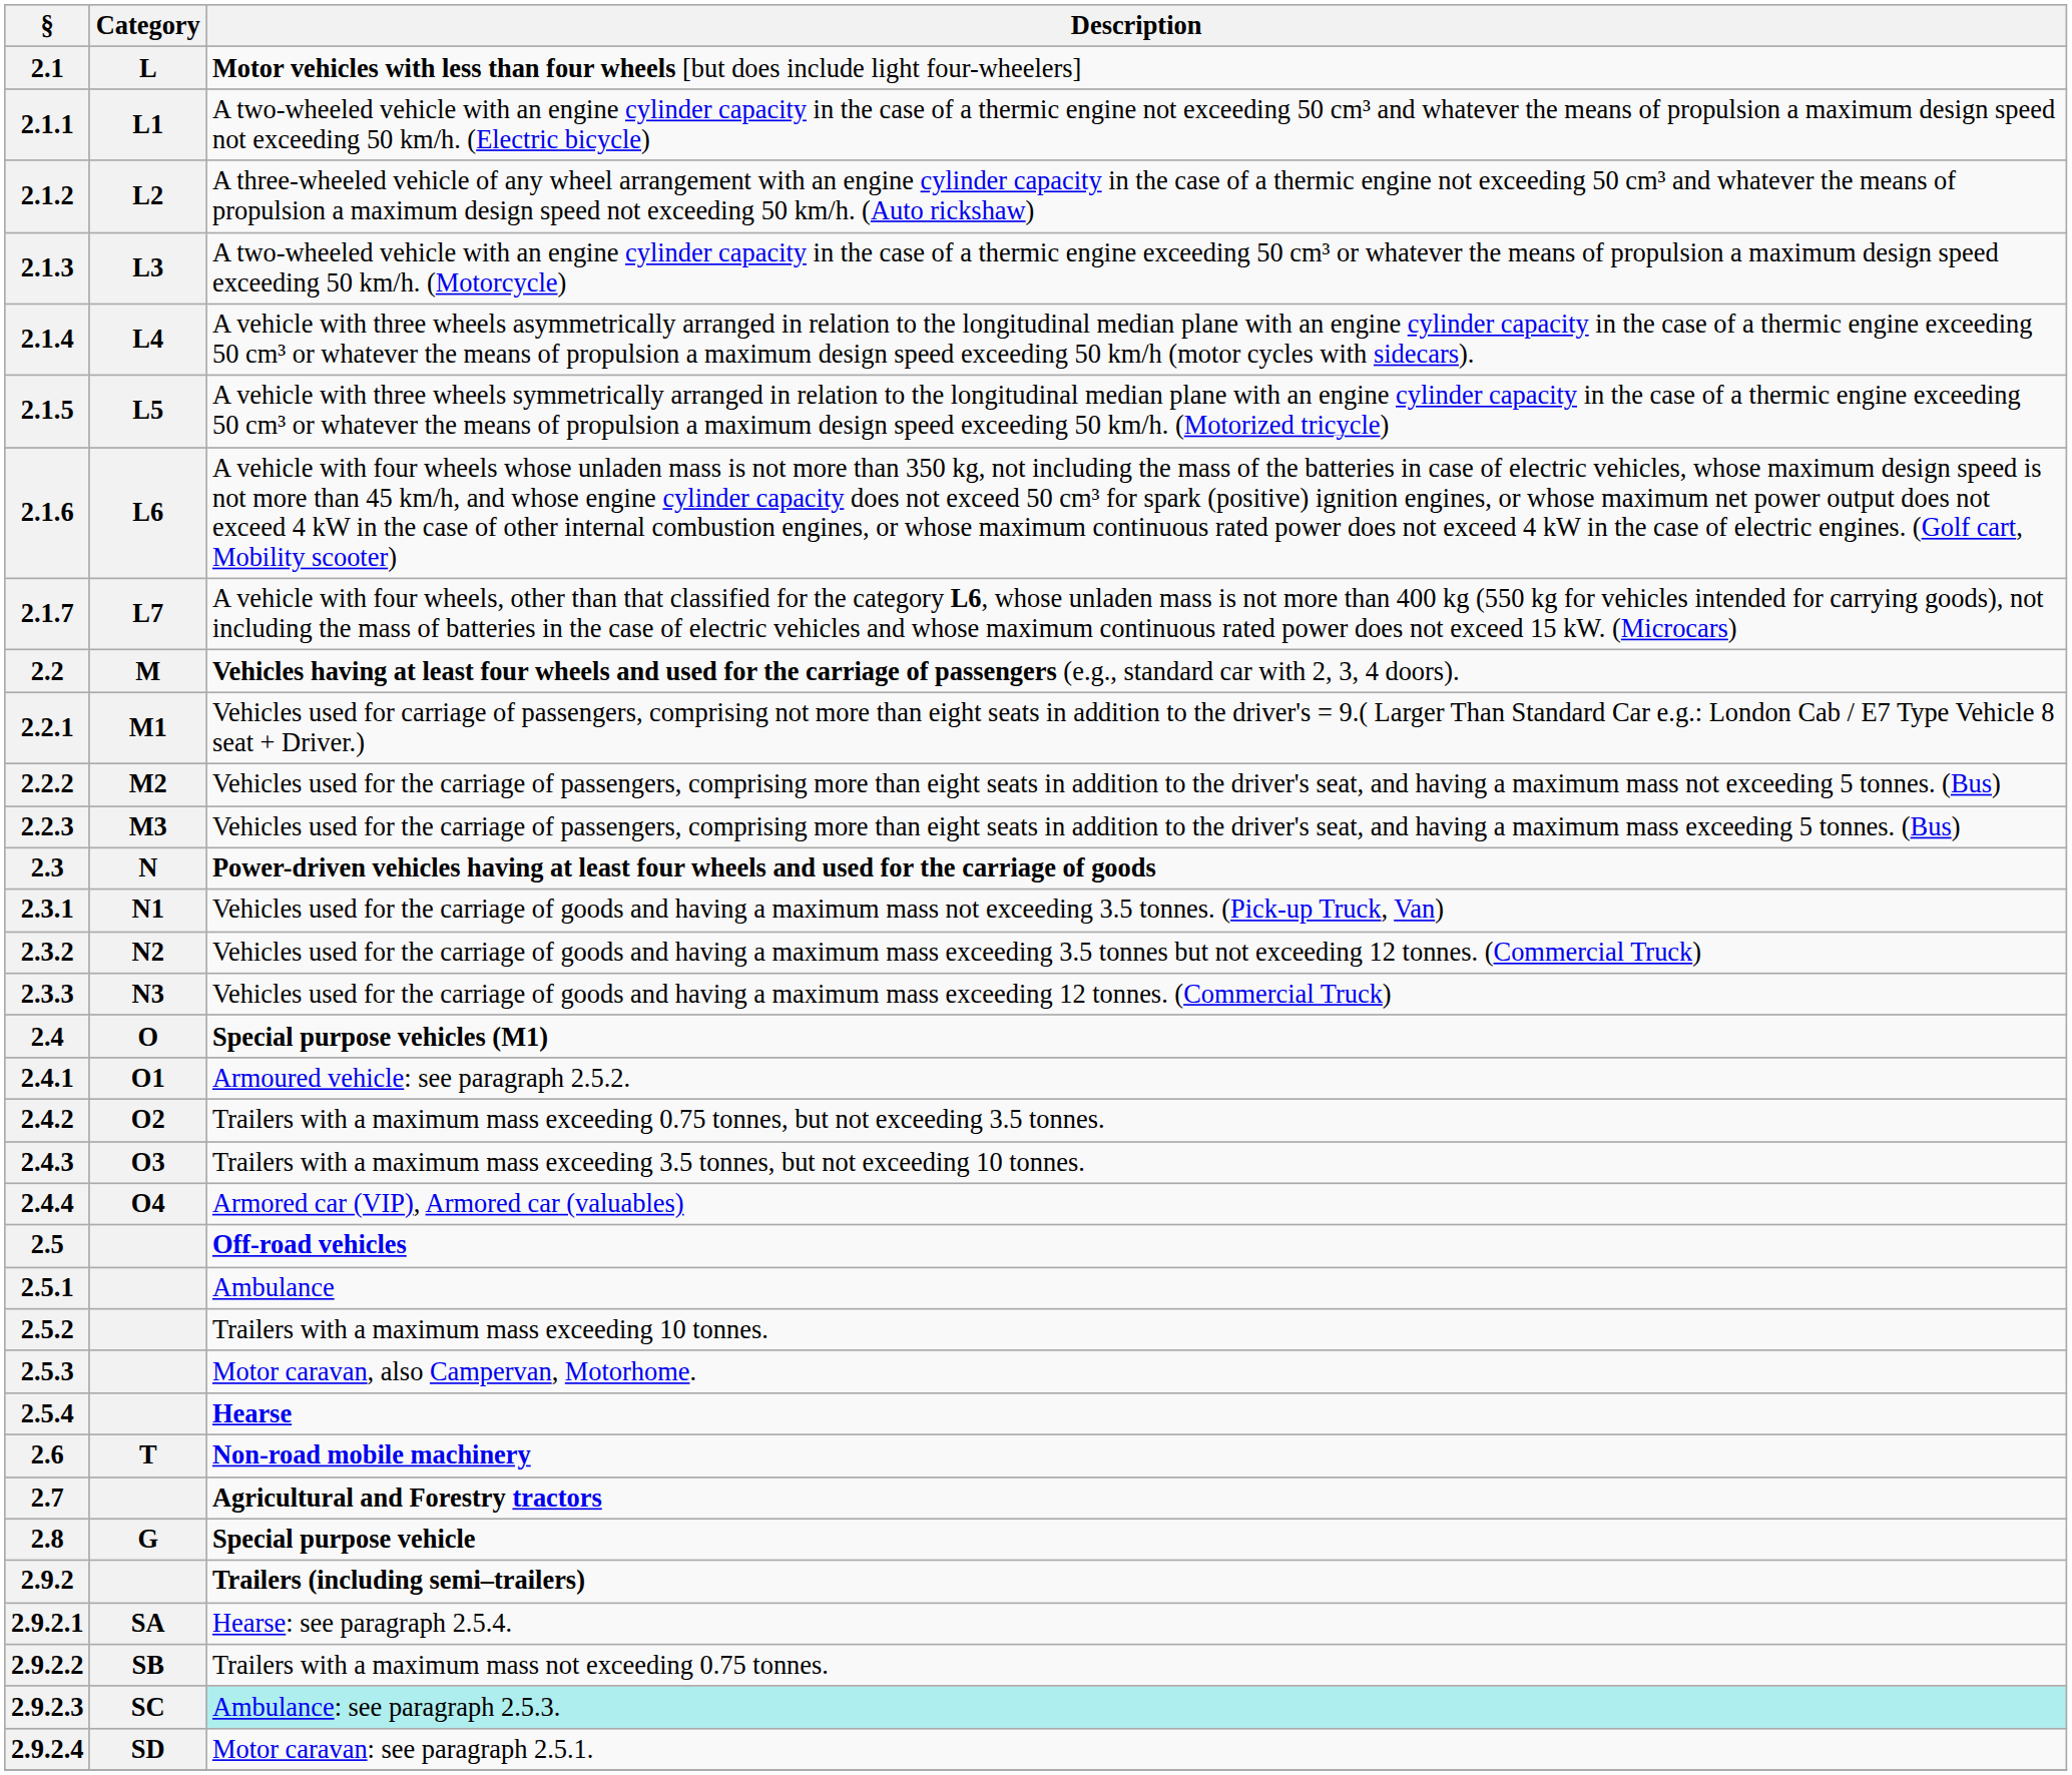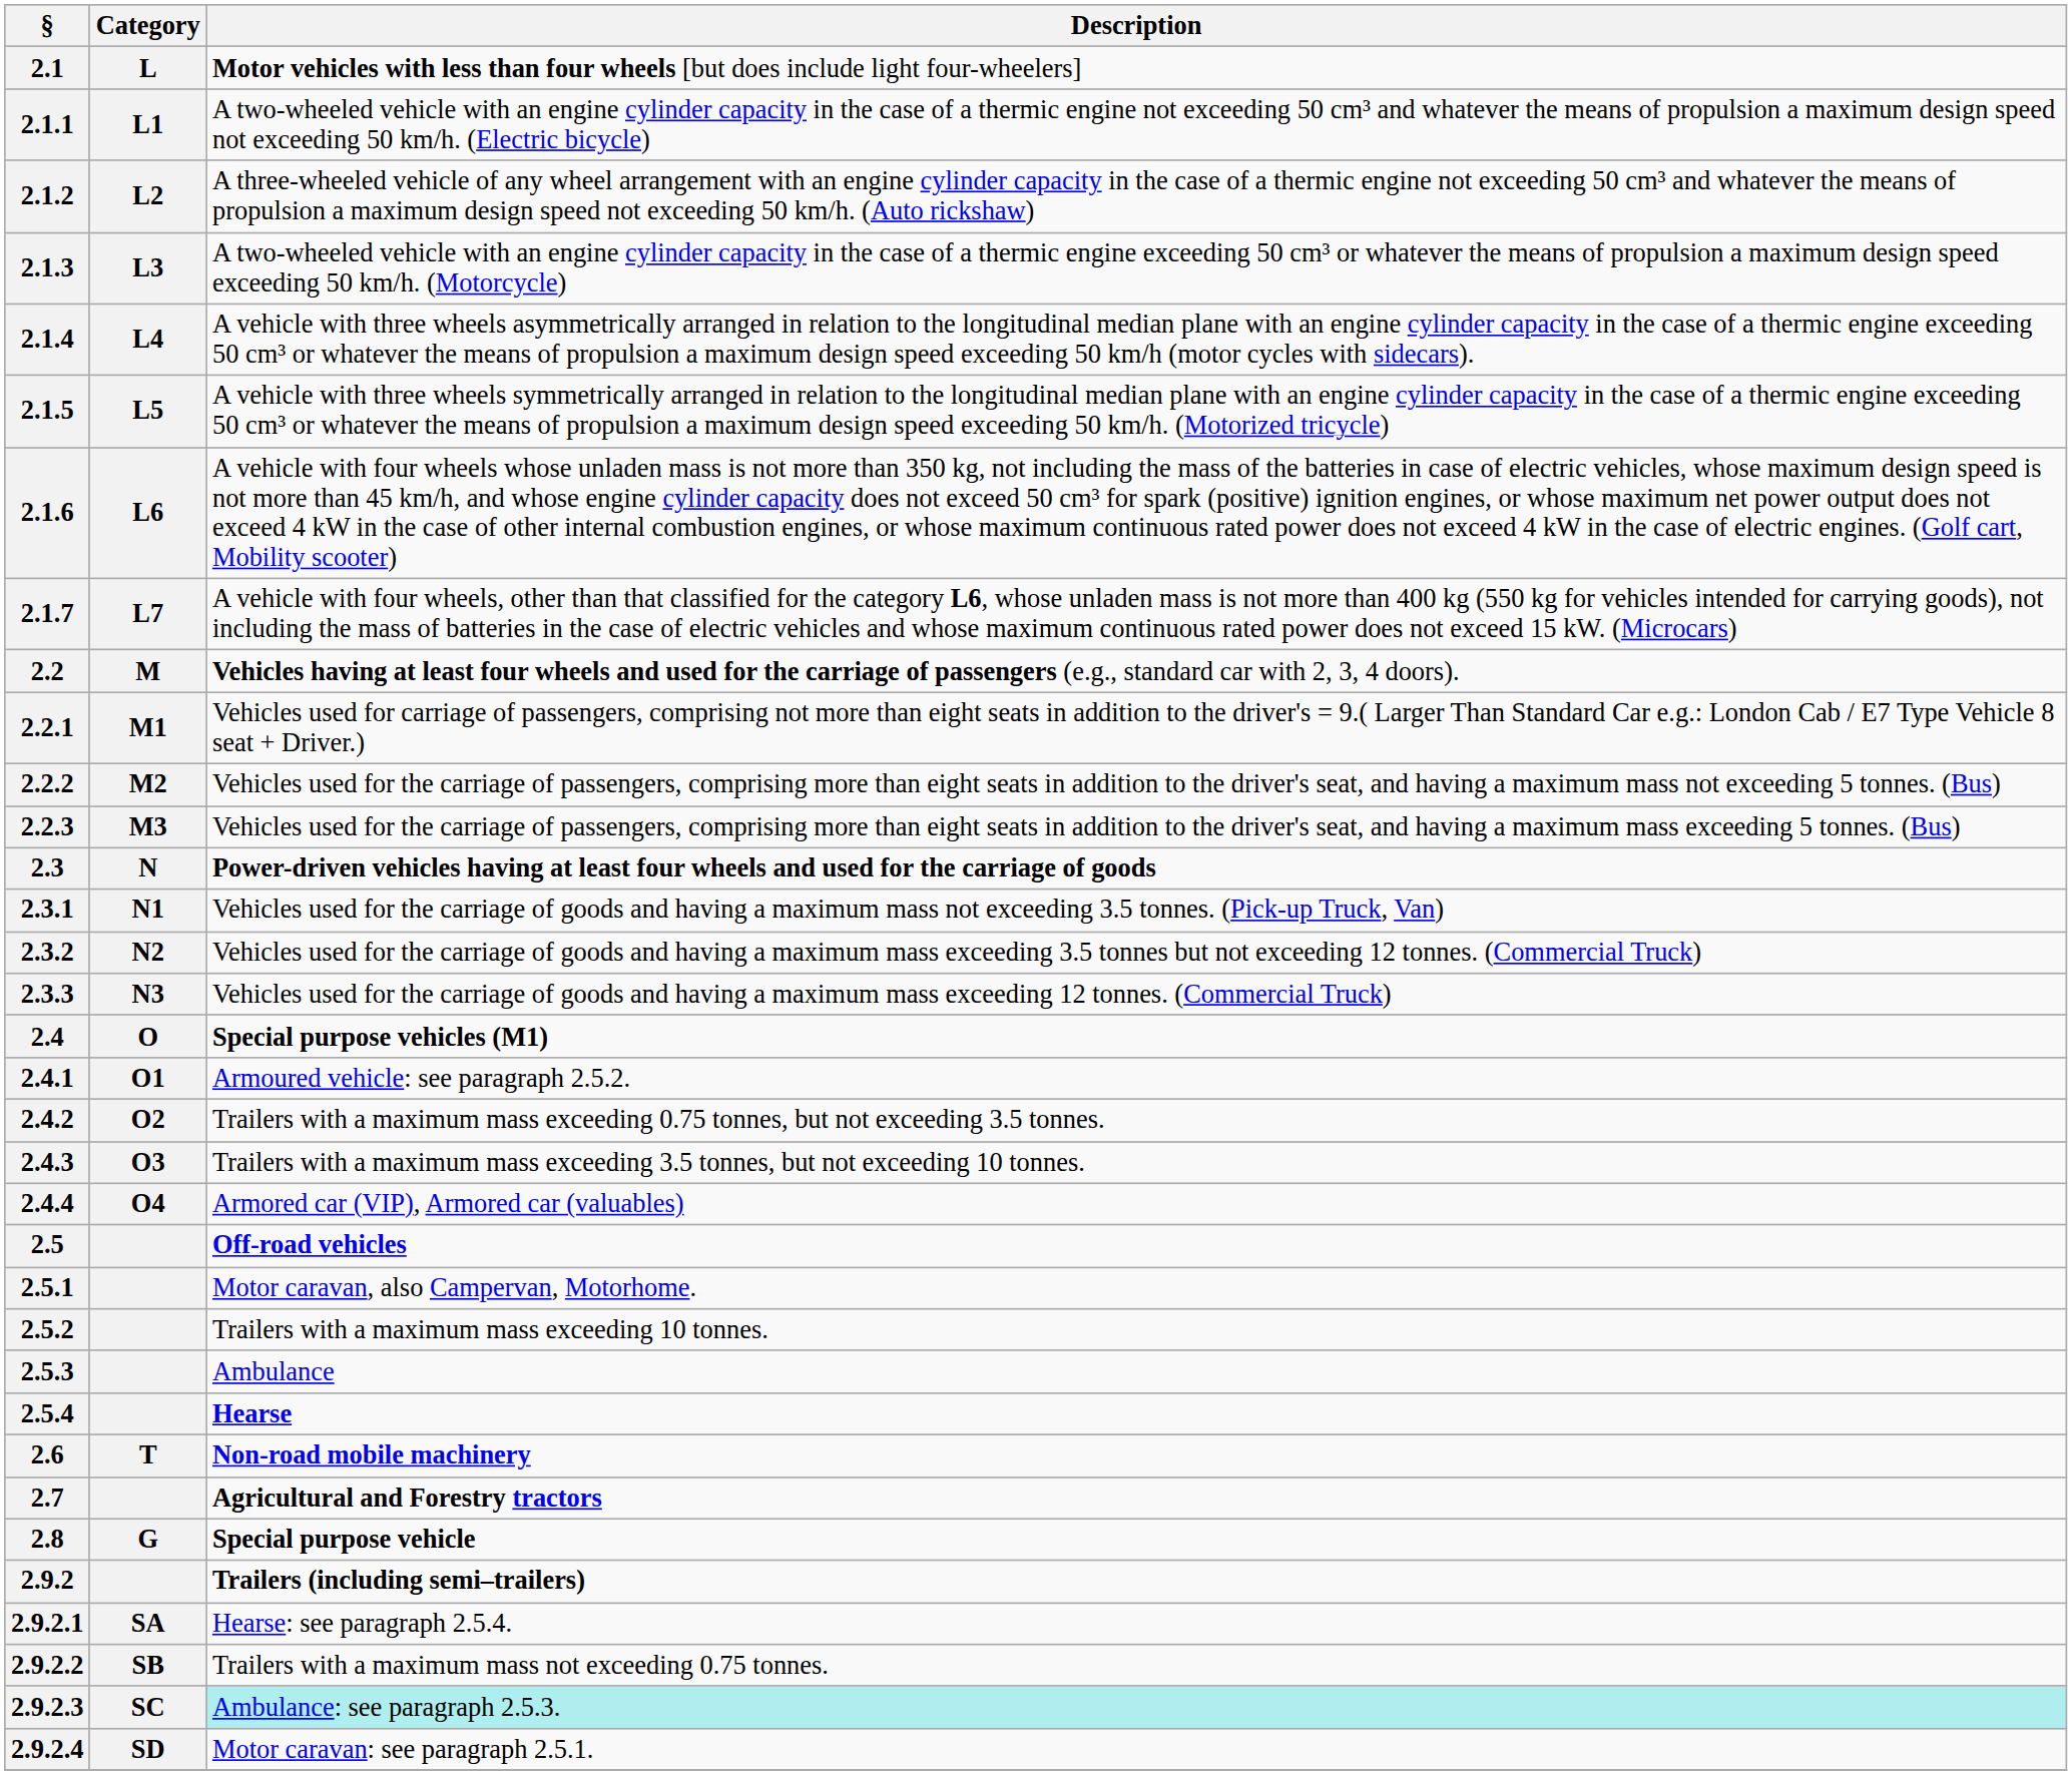 <table class="wikitable sortable" style="text-align: left">
 <tr>
 <th>§</th>
 <th>Category</th>
 <th>Description</th>
 </tr>
 <tr>
 <th>2.1</th>
 <th>L</th>
 <td><strong>Motor vehicles with less than four wheels</strong> [but does include light four-wheelers]</td>
 </tr>
 <tr>
 <th>2.1.1</th>
 <th>L1</th>
 <td>A two-wheeled vehicle with an engine <a href='#'>cylinder capacity</a> in the case of a thermic engine not exceeding 50 cm³ and whatever the means of propulsion a maximum design speed not exceeding 50 km/h. (<a href='#'>Electric bicycle</a>)</td>
 </tr>
 <tr>
 <th>2.1.2</th>
 <th>L2</th>
 <td>A three-wheeled vehicle of any wheel arrangement with an engine <a href='#'>cylinder capacity</a> in the case of a thermic engine not exceeding 50 cm³ and whatever the means of propulsion a maximum design speed not exceeding 50 km/h. (<a href='#'>Auto rickshaw</a>)</td>
 </tr>
 <tr>
 <th>2.1.3</th>
 <th>L3</th>
 <td>A two-wheeled vehicle with an engine <a href='#'>cylinder capacity</a> in the case of a thermic engine exceeding 50 cm³ or whatever the means of propulsion a maximum design speed exceeding 50 km/h. (<a href='#'>Motorcycle</a>)</td>
 </tr>
 <tr>
 <th>2.1.4</th>
 <th>L4</th>
 <td>A vehicle with three wheels asymmetrically arranged in relation to the longitudinal median plane with an engine <a href='#'>cylinder capacity</a> in the case of a thermic engine exceeding 50 cm³ or whatever the means of propulsion a maximum design speed exceeding 50 km/h (motor cycles with <a href='#'>sidecars</a>).</td>
 </tr>
 <tr>
 <th>2.1.5</th>
 <th>L5</th>
 <td>A vehicle with three wheels symmetrically arranged in relation to the longitudinal median plane with an engine <a href='#'>cylinder capacity</a> in the case of a thermic engine exceeding 50 cm³ or whatever the means of propulsion a maximum design speed exceeding 50 km/h. (<a href='#'>Motorized tricycle</a>)</td>
 </tr>
 <tr>
 <th>2.1.6</th>
 <th>L6</th>
 <td>A vehicle with four wheels whose unladen mass is not more than 350 kg, not including the mass of the batteries in case of electric vehicles, whose maximum design speed is not more than 45 km/h, and whose engine <a href='#'>cylinder capacity</a> does not exceed 50 cm³ for spark (positive) ignition engines, or whose maximum net power output does not exceed 4 kW in the case of other internal combustion engines, or whose maximum continuous rated power does not exceed 4 kW in the case of electric engines. (<a href='#'>Golf cart</a>, <a href='#'>Mobility scooter</a>)</td>
 </tr>
 <tr>
 <th>2.1.7</th>
 <th>L7</th>
 <td>A vehicle with four wheels, other than that classified for the category <strong>L6</strong>, whose unladen mass is not more than 400 kg (550 kg for vehicles intended for carrying goods), not including the mass of batteries in the case of electric vehicles and whose maximum continuous rated power does not exceed 15 kW. (<a href='#'>Microcars</a>)</td>
 </tr>
 <tr>
 <th>2.2</th>
 <th>M</th>
 <td><strong>Vehicles having at least four wheels and used for the carriage of passengers</strong> (e.g., standard car with 2, 3, 4 doors).</td>
 </tr>
 <tr>
 <th>2.2.1</th>
 <th>M1</th>
 <td>Vehicles used for carriage of passengers, comprising not more than eight seats in addition to the driver's = 9.( Larger Than Standard Car e.g.: London Cab / E7 Type Vehicle 8 seat + Driver.)</td>
 </tr>
 <tr>
 <th>2.2.2</th>
 <th>M2</th>
 <td>Vehicles used for the carriage of passengers, comprising more than eight seats in addition to the driver's seat, and having a maximum mass not exceeding 5 tonnes. (<a href='#'>Bus</a>)</td>
 </tr>
 <tr>
 <th>2.2.3</th>
 <th>M3</th>
 <td>Vehicles used for the carriage of passengers, comprising more than eight seats in addition to the driver's seat, and having a maximum mass exceeding 5 tonnes. (<a href='#'>Bus</a>)</td>
 </tr>
 <tr>
 <th>2.3</th>
 <th>N</th>
 <td><strong>Power-driven vehicles having at least four wheels and used for the carriage of goods</strong></td>
 </tr>
 <tr>
 <th>2.3.1</th>
 <th>N1</th>
 <td>Vehicles used for the carriage of goods and having a maximum mass not exceeding 3.5 tonnes. (<a href='#'>Pick-up Truck</a>, <a href='#'>Van</a>)</td>
 </tr>
 <tr>
 <th>2.3.2</th>
 <th>N2</th>
 <td>Vehicles used for the carriage of goods and having a maximum mass exceeding 3.5 tonnes but not exceeding 12 tonnes. (<a href='#'>Commercial Truck</a>)</td>
 </tr>
 <tr>
 <th>2.3.3</th>
 <th>N3</th>
 <td>Vehicles used for the carriage of goods and having a maximum mass exceeding 12 tonnes. (<a href='#'>Commercial Truck</a>)</td>
 </tr>
 <tr>
 <th>2.4</th>
 <th>O</th>
 <td><strong>Special purpose vehicles (M1)</strong></td>
 </tr>
 <tr>
 <th>2.4.1</th>
 <th>O1</th>
 <td><a href='#'>Armoured vehicle</a>: see paragraph 2.5.2.</td>
 </tr>
 <tr>
 <th>2.4.2</th>
 <th>O2</th>
 <td>Trailers with a maximum mass exceeding 0.75 tonnes, but not exceeding 3.5 tonnes.</td>
 </tr>
 <tr>
 <th>2.4.3</th>
 <th>O3</th>
 <td>Trailers with a maximum mass exceeding 3.5 tonnes, but not exceeding 10 tonnes.</td>
 </tr>
 <tr>
 <th>2.4.4</th>
 <th>O4</th>
 <td><a href='#'>Armored car (VIP)</a>, <a href='#'>Armored car (valuables)</a></td>
 </tr>
 <tr>
 <th>2.5</th>
 <th></th>
 <td><strong><a href='#'>Off-road vehicles</a></strong></td>
 </tr>
 <tr>
 <th>2.5.1</th>
 <th></th>
-<td><a href='#'>Ambulance</a></td>
+<td><a href='#'>Motor caravan</a>, also <a href='#'>Campervan</a>, <a href='#'>Motorhome</a>.</td>
 </tr>
 <tr>
 <th>2.5.2</th>
 <th></th>
 <td>Trailers with a maximum mass exceeding 10 tonnes.</td>
 </tr>
 <tr>
 <th>2.5.3</th>
 <th></th>
-<td><a href='#'>Motor caravan</a>, also <a href='#'>Campervan</a>, <a href='#'>Motorhome</a>.</td>
+<td><a href='#'>Ambulance</a></td>
 </tr>
 <tr>
 <th>2.5.4</th>
 <th></th>
 <td><strong><a href='#'>Hearse</a></strong></td>
 </tr>
 <tr>
 <th>2.6</th>
 <th>T</th>
 <td><strong><a href='#'>Non-road mobile machinery</a></strong></td>
 </tr>
 <tr>
 <th>2.7</th>
 <th></th>
 <td><strong>Agricultural and Forestry <a href='#'>tractors</a></strong></td>
 </tr>
 <tr>
 <th>2.8</th>
 <th>G</th>
 <td><strong>Special purpose vehicle</strong></td>
 </tr>
 <tr>
 <th>2.9.2</th>
 <th></th>
 <td><strong>Trailers (including semi–trailers)</strong></td>
 </tr>
 <tr>
 <th>2.9.2.1</th>
 <th>SA</th>
 <td><a href='#'>Hearse</a>: see paragraph 2.5.4.</td>
 </tr>
 <tr>
 <th>2.9.2.2</th>
 <th>SB</th>
 <td>Trailers with a maximum mass not exceeding 0.75 tonnes.</td>
 </tr>
 <tr>
 <th>2.9.2.3</th>
 <th>SC</th>
 <td style="background: paleturquoise;"><a href='#'>Ambulance</a>: see paragraph 2.5.3.</td>
 </tr>
 <tr>
 <th>2.9.2.4</th>
 <th>SD</th>
 <td><a href='#'>Motor caravan</a>: see paragraph 2.5.1.</td>
 </tr>
 <tr>
 </tr>
 </table>
